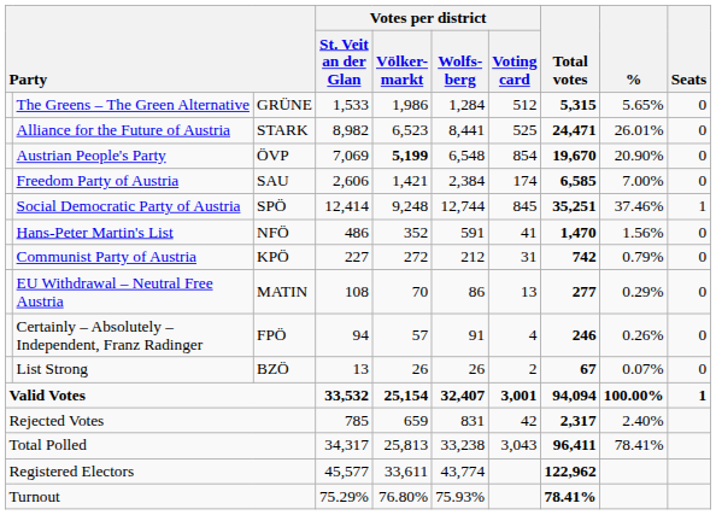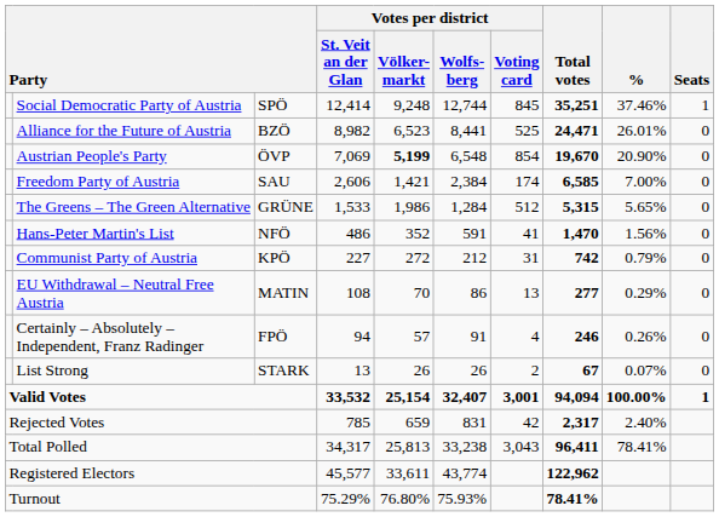 <table class="wikitable" border="1" style="text-align:right;">
 <tr>
 <th style="text-align:left;" valign=bottom rowspan=2 colspan=3>Party</th>
 <th colspan=4>Votes per district</th>
 <th align=center valign=bottom rowspan=2 width="50">Total<br>votes</th>
 <th align=center valign=bottom rowspan=2 width="50">%</th>
 <th align=center valign=bottom rowspan=2>Seats</th>
 </tr>
 <tr>
 <th align=center valign=bottom width="50"><a href='#'>St. Veit<br>an der<br>Glan</a></th>
 <th align=center valign=bottom width="50"><a href='#'>Völker-<br>markt</a></th>
 <th align=center valign=bottom width="50"><a href='#'>Wolfs-<br>berg</a></th>
 <th align=center valign=bottom width="50"><a href='#'>Voting<br>card</a></th>
 </tr>
 <tr>
 <td></td>
-<td align=left style="white-space: nowrap;"><a href='#'>The Greens – The Green Alternative</a></td>
-<td align=left>GRÜNE</td>
-<td>1,533</td>
-<td>1,986</td>
-<td>1,284</td>
-<td>512</td>
-<td><strong>5,315</strong></td>
-<td>5.65%</td>
-<td>0</td>
+<td align=left><a href='#'>Social Democratic Party of Austria</a></td>
+<td align=left>SPÖ</td>
+<td>12,414</td>
+<td>9,248</td>
+<td>12,744</td>
+<td>845</td>
+<td><strong>35,251</strong></td>
+<td>37.46%</td>
+<td>1</td>
 </tr>
 <tr>
 <td></td>
 <td align=left><a href='#'>Alliance for the Future of Austria</a></td>
-<td align=left>STARK</td>
+<td align=left>BZÖ</td>
 <td>8,982</td>
 <td>6,523</td>
 <td>8,441</td>
 <td>525</td>
 <td><strong>24,471</strong></td>
 <td>26.01%</td>
 <td>0</td>
 </tr>
 <tr>
 <td></td>
 <td align=left><a href='#'>Austrian People's Party</a></td>
 <td align=left>ÖVP</td>
 <td>7,069</td>
 <td><strong>5,199</strong></td>
 <td>6,548</td>
 <td>854</td>
 <td><strong>19,670</strong></td>
 <td>20.90%</td>
 <td>0</td>
 </tr>
 <tr>
 <td></td>
 <td align=left><a href='#'>Freedom Party of Austria</a></td>
 <td align=left>SAU</td>
 <td>2,606</td>
 <td>1,421</td>
 <td>2,384</td>
 <td>174</td>
 <td><strong>6,585</strong></td>
 <td>7.00%</td>
 <td>0</td>
 </tr>
 <tr>
 <td></td>
-<td align=left><a href='#'>Social Democratic Party of Austria</a></td>
-<td align=left>SPÖ</td>
-<td>12,414</td>
-<td>9,248</td>
-<td>12,744</td>
-<td>845</td>
-<td><strong>35,251</strong></td>
-<td>37.46%</td>
-<td>1</td>
+<td align=left style="white-space: nowrap;"><a href='#'>The Greens – The Green Alternative</a></td>
+<td align=left>GRÜNE</td>
+<td>1,533</td>
+<td>1,986</td>
+<td>1,284</td>
+<td>512</td>
+<td><strong>5,315</strong></td>
+<td>5.65%</td>
+<td>0</td>
 </tr>
 <tr>
 <td></td>
 <td align=left><a href='#'>Hans-Peter Martin's List</a></td>
 <td align=left>NFÖ</td>
 <td>486</td>
 <td>352</td>
 <td>591</td>
 <td>41</td>
 <td><strong>1,470</strong></td>
 <td>1.56%</td>
 <td>0</td>
 </tr>
 <tr>
 <td></td>
 <td align=left><a href='#'>Communist Party of Austria</a></td>
 <td align=left>KPÖ</td>
 <td>227</td>
 <td>272</td>
 <td>212</td>
 <td>31</td>
 <td><strong>742</strong></td>
 <td>0.79%</td>
 <td>0</td>
 </tr>
 <tr>
 <td></td>
 <td align=left><a href='#'>EU Withdrawal – Neutral Free Austria</a></td>
 <td align=left>MATIN</td>
 <td>108</td>
 <td>70</td>
 <td>86</td>
 <td>13</td>
 <td><strong>277</strong></td>
 <td>0.29%</td>
 <td>0</td>
 </tr>
 <tr>
 <td></td>
 <td align=left>Certainly – Absolutely –<br>Independent, Franz Radinger</td>
 <td align=left>FPÖ</td>
 <td>94</td>
 <td>57</td>
 <td>91</td>
 <td>4</td>
 <td><strong>246</strong></td>
 <td>0.26%</td>
 <td>0</td>
 </tr>
 <tr>
 <td></td>
 <td align=left>List Strong</td>
-<td align=left>BZÖ</td>
+<td align=left>STARK</td>
 <td>13</td>
 <td>26</td>
 <td>26</td>
 <td>2</td>
 <td><strong>67</strong></td>
 <td>0.07%</td>
 <td>0</td>
 </tr>
 <tr style="font-weight:bold">
 <td align=left colspan=3>Valid Votes</td>
 <td>33,532</td>
 <td>25,154</td>
 <td>32,407</td>
 <td>3,001</td>
 <td>94,094</td>
 <td>100.00%</td>
 <td>1</td>
 </tr>
 <tr>
 <td align=left colspan=3>Rejected Votes</td>
 <td>785</td>
 <td>659</td>
 <td>831</td>
 <td>42</td>
 <td><strong>2,317</strong></td>
 <td>2.40%</td>
 <td></td>
 </tr>
 <tr>
 <td align=left colspan=3>Total Polled</td>
 <td>34,317</td>
 <td>25,813</td>
 <td>33,238</td>
 <td>3,043</td>
 <td><strong>96,411</strong></td>
 <td>78.41%</td>
 <td></td>
 </tr>
 <tr>
 <td align=left colspan=3>Registered Electors</td>
 <td>45,577</td>
 <td>33,611</td>
 <td>43,774</td>
 <td></td>
 <td><strong>122,962</strong></td>
 <td></td>
 <td></td>
 </tr>
 <tr>
 <td align=left colspan=3>Turnout</td>
 <td>75.29%</td>
 <td>76.80%</td>
 <td>75.93%</td>
 <td></td>
 <td><strong>78.41%</strong></td>
 <td></td>
 <td></td>
 </tr>
 </table>
